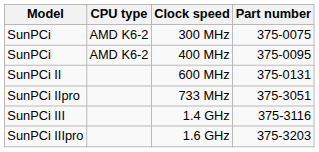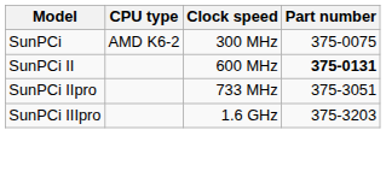 <table class="wikitable">
 <tr>
 <th>Model</th>
 <th>CPU type</th>
 <th>Clock speed</th>
 <th>Part number</th>
 </tr>
 <tr>
 <td>SunPCi</td>
 <td>AMD K6-2</td>
 <td style="text-align: right;">300 MHz</td>
 <td style="text-align: right;">375-0075</td>
 </tr>
 <tr>
-<td>SunPCi</td>
-<td>AMD K6-2</td>
-<td style="text-align: right;">400 MHz</td>
-<td style="text-align: right;">375-0095</td>
-</tr>
-<tr>
 <td>SunPCi II</td>
 <td></td>
 <td style="text-align: right;">600 MHz</td>
-<td style="text-align: right;">375-0131</td>
+<td style="text-align: right;"><strong>375-0131</strong></td>
 </tr>
 <tr>
 <td>SunPCi IIpro</td>
 <td></td>
 <td style="text-align: right;">733 MHz</td>
 <td style="text-align: right;">375-3051</td>
 </tr>
 <tr>
-<td>SunPCi III</td>
-<td></td>
-<td style="text-align: right;">1.4 GHz</td>
-<td style="text-align: right;">375-3116</td>
-</tr>
-<tr>
 <td>SunPCi IIIpro</td>
 <td></td>
 <td style="text-align: right;">1.6 GHz</td>
 <td style="text-align: right;">375-3203</td>
 </tr>
 </table>
